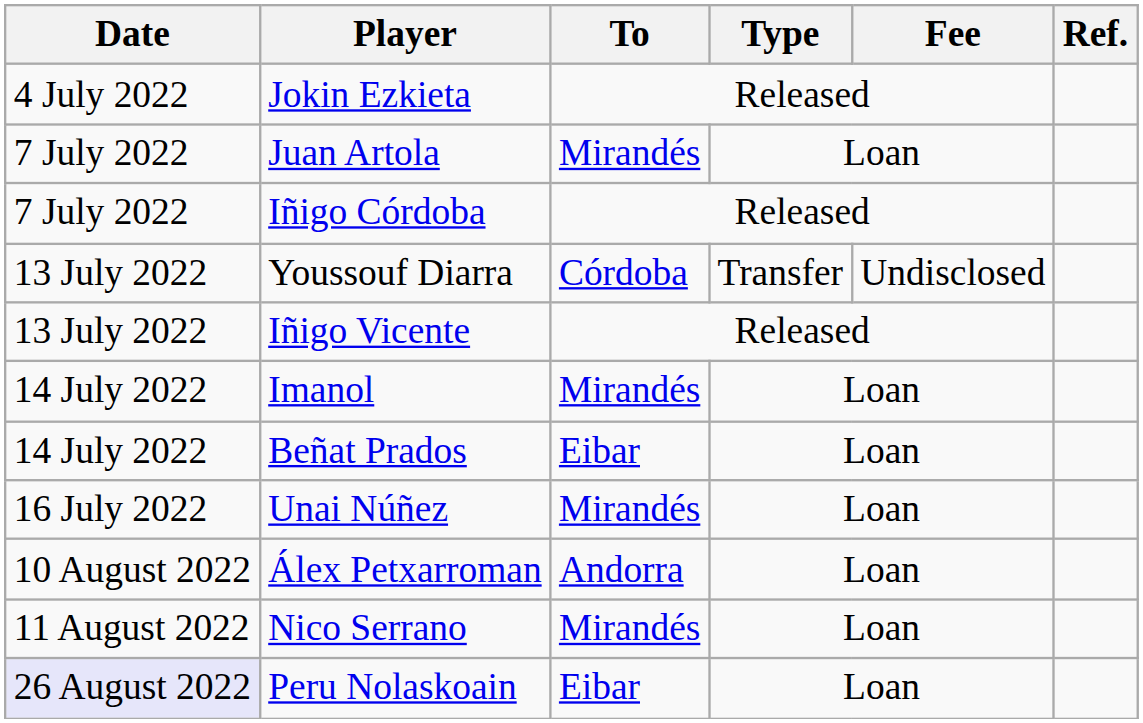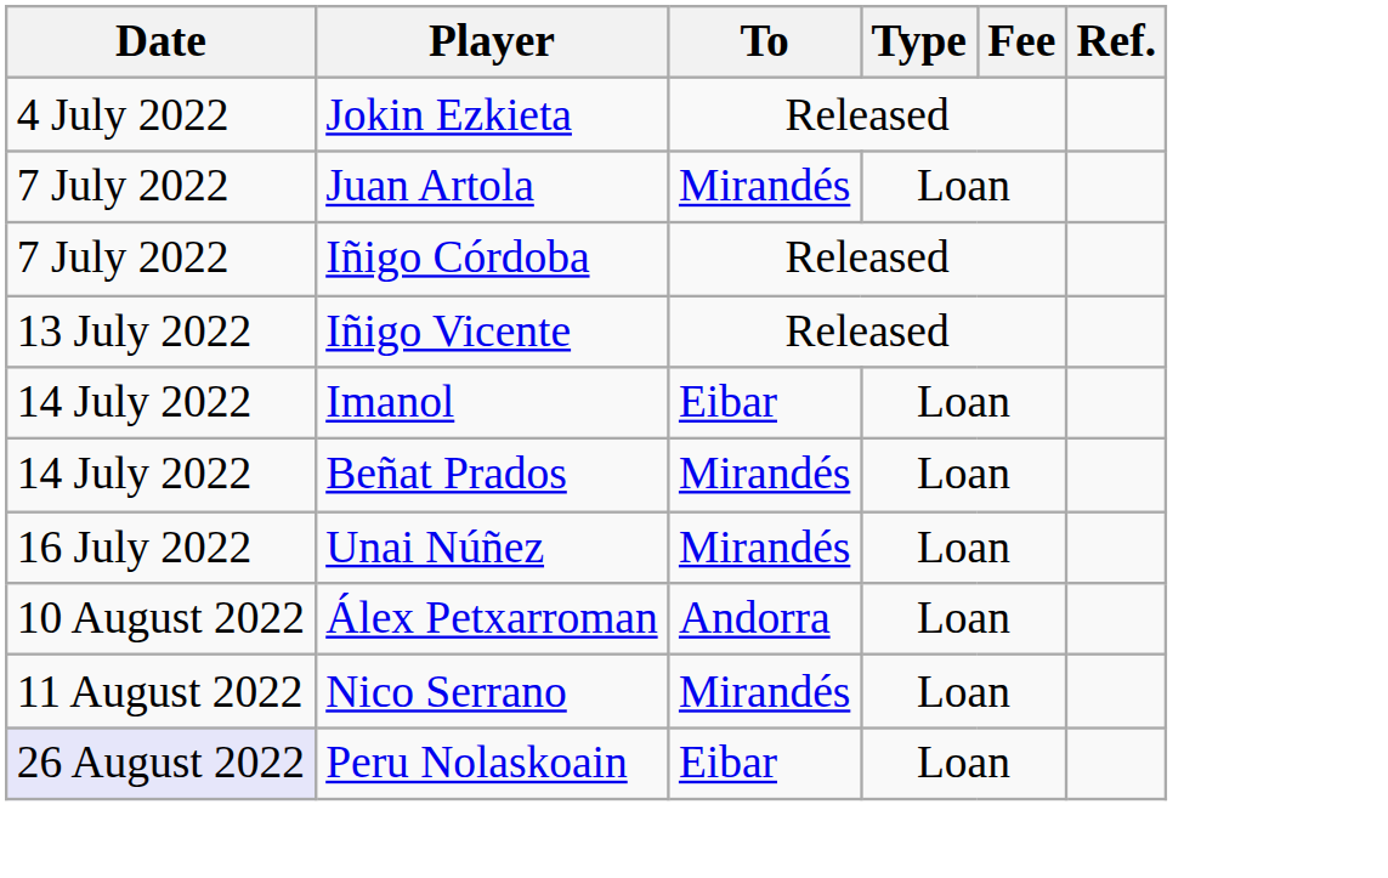 <table class="wikitable">
 <tr>
 <th>Date</th>
 <th>Player</th>
 <th>To</th>
 <th>Type</th>
 <th>Fee</th>
 <th>Ref.</th>
 </tr>
 <tr>
 <td>4 July 2022</td>
 <td> <a href='#'>Jokin Ezkieta</a></td>
 <td colspan=3 align=center>Released</td>
 <td align=center></td>
 </tr>
 <tr>
 <td>7 July 2022</td>
 <td> <a href='#'>Juan Artola</a></td>
 <td><a href='#'>Mirandés</a></td>
 <td colspan=2 align=center>Loan</td>
 <td align=center></td>
 </tr>
 <tr>
 <td>7 July 2022</td>
 <td> <a href='#'>Iñigo Córdoba</a></td>
 <td colspan=3 align=center>Released</td>
 <td align=center></td>
 </tr>
 <tr>
 <td>13 July 2022</td>
-<td> Youssouf Diarra</td>
-<td><a href='#'>Córdoba</a></td>
-<td align=center>Transfer</td>
-<td align=center>Undisclosed</td>
-<td align=center></td>
-</tr>
-<tr>
-<td>13 July 2022</td>
 <td> <a href='#'>Iñigo Vicente</a></td>
 <td colspan=3 align=center>Released</td>
 <td align=center></td>
 </tr>
 <tr>
 <td>14 July 2022</td>
 <td> <a href='#'>Imanol</a></td>
-<td><a href='#'>Mirandés</a></td>
+<td><a href='#'>Eibar</a></td>
 <td colspan=2 align=center>Loan</td>
 <td align=center></td>
 </tr>
 <tr>
 <td>14 July 2022</td>
 <td> <a href='#'>Beñat Prados</a></td>
-<td><a href='#'>Eibar</a></td>
+<td><a href='#'>Mirandés</a></td>
 <td colspan=2 align=center>Loan</td>
 <td align=center></td>
 </tr>
 <tr>
 <td>16 July 2022</td>
 <td> <a href='#'>Unai Núñez</a></td>
 <td><a href='#'>Mirandés</a></td>
 <td colspan=2 align=center>Loan</td>
 <td align=center></td>
 </tr>
 <tr>
 <td>10 August 2022</td>
 <td> <a href='#'>Álex Petxarroman</a></td>
 <td><a href='#'>Andorra</a></td>
 <td colspan=2 align=center>Loan</td>
 <td align=center></td>
 </tr>
 <tr>
 <td>11 August 2022</td>
 <td> <a href='#'>Nico Serrano</a></td>
 <td><a href='#'>Mirandés</a></td>
 <td colspan=2 align=center>Loan</td>
 <td align=center></td>
 </tr>
 <tr>
 <td style="background: lavender;">26 August 2022</td>
 <td> <a href='#'>Peru Nolaskoain</a></td>
 <td><a href='#'>Eibar</a></td>
 <td colspan=2 align=center>Loan</td>
 <td align=center></td>
 </tr>
 </table>
